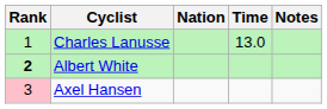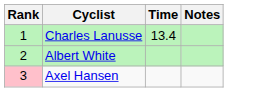 <table class="wikitable sortable" style="text-align:center">
 <tr>
 <th>Rank</th>
 <th>Cyclist</th>
-<th>Nation</th>
 <th>Time</th>
 <th>Notes</th>
 </tr>
 <tr bgcolor=bbf3bb>
 <td>1</td>
 <td align=left><a href='#'>Charles Lanusse</a></td>
-<td align=left></td>
-<td>13.0</td>
+<td>13.4</td>
 <td></td>
 </tr>
 <tr bgcolor=bbf3bb>
-<td><strong>2</strong></td>
+<td>2</td>
 <td align=left><a href='#'>Albert White</a></td>
-<td align=left></td>
 <td></td>
 <td></td>
 </tr>
 <tr>
 <td style="background: pink;">3</td>
 <td align=left><a href='#'>Axel Hansen</a></td>
-<td align=left></td>
 <td></td>
 <td></td>
 </tr>
 </table>
